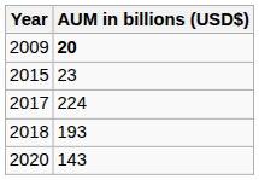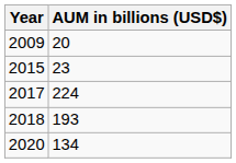 <table class="wikitable">
 <tr>
 <th>Year</th>
 <th>AUM in billions (USD$)</th>
 </tr>
 <tr>
 <td>2009</td>
-<td><strong>20</strong></td>
+<td>20</td>
 </tr>
 <tr>
 <td>2015</td>
 <td>23</td>
 </tr>
 <tr>
 <td>2017</td>
 <td>224</td>
 </tr>
 <tr>
 <td>2018</td>
 <td>193</td>
 </tr>
 <tr>
 <td>2020</td>
-<td>143</td>
+<td>134</td>
 </tr>
 </table>
